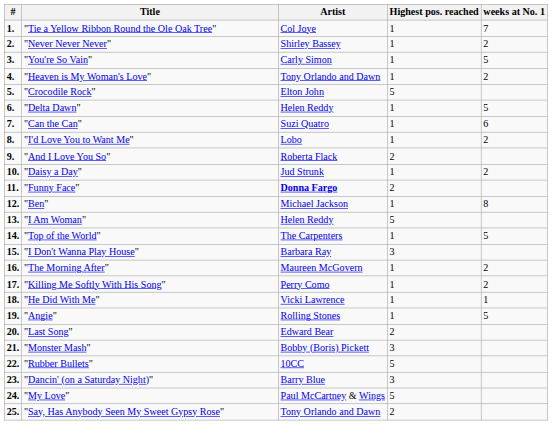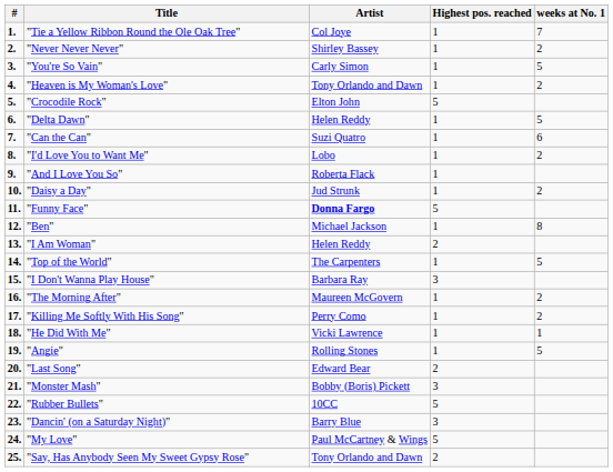 <table class="wikitable sortable">
 <tr>
 <th>#</th>
 <th width="400">Title</th>
 <th>Artist</th>
 <th>Highest pos. reached</th>
 <th>weeks at No. 1</th>
 </tr>
 <tr>
 <td><strong>1.</strong></td>
 <td>"<a href='#'>Tie a Yellow Ribbon Round the Ole Oak Tree</a>"</td>
 <td><a href='#'>Col Joye</a></td>
 <td>1</td>
 <td>7</td>
 </tr>
 <tr>
 <td><strong>2.</strong></td>
 <td>"<a href='#'>Never Never Never</a>"</td>
 <td><a href='#'>Shirley Bassey</a></td>
 <td>1</td>
 <td>2</td>
 </tr>
 <tr>
 <td><strong>3.</strong></td>
 <td>"<a href='#'>You're So Vain</a>"</td>
 <td><a href='#'>Carly Simon</a></td>
 <td>1</td>
 <td>5</td>
 </tr>
 <tr>
 <td><strong>4.</strong></td>
 <td>"<a href='#'>Heaven is My Woman's Love</a>"</td>
 <td><a href='#'>Tony Orlando and Dawn</a></td>
 <td>1</td>
 <td>2</td>
 </tr>
 <tr>
 <td><strong>5.</strong></td>
 <td>"<a href='#'>Crocodile Rock</a>"</td>
 <td><a href='#'>Elton John</a></td>
 <td>5</td>
 <td></td>
 </tr>
 <tr>
 <td><strong>6.</strong></td>
 <td>"<a href='#'>Delta Dawn</a>"</td>
 <td><a href='#'>Helen Reddy</a></td>
 <td>1</td>
 <td>5</td>
 </tr>
 <tr>
 <td><strong>7.</strong></td>
 <td>"<a href='#'>Can the Can</a>"</td>
 <td><a href='#'>Suzi Quatro</a></td>
 <td>1</td>
 <td>6</td>
 </tr>
 <tr>
 <td><strong>8.</strong></td>
 <td>"<a href='#'>I'd Love You to Want Me</a>"</td>
 <td><a href='#'>Lobo</a></td>
 <td>1</td>
 <td>2</td>
 </tr>
 <tr>
 <td><strong>9.</strong></td>
 <td>"<a href='#'>And I Love You So</a>"</td>
 <td><a href='#'>Roberta Flack</a></td>
-<td>2</td>
+<td>1</td>
 <td></td>
 </tr>
 <tr>
 <td><strong>10.</strong></td>
 <td>"<a href='#'>Daisy a Day</a>"</td>
 <td><a href='#'>Jud Strunk</a></td>
 <td>1</td>
 <td>2</td>
 </tr>
 <tr>
 <td><strong>11.</strong></td>
 <td>"<a href='#'>Funny Face</a>"</td>
 <td><strong><a href='#'>Donna Fargo</a></strong></td>
-<td>2</td>
+<td>5</td>
 <td></td>
 </tr>
 <tr>
 <td><strong>12.</strong></td>
 <td>"<a href='#'>Ben</a>"</td>
 <td><a href='#'>Michael Jackson</a></td>
 <td>1</td>
 <td>8</td>
 </tr>
 <tr>
 <td><strong>13.</strong></td>
 <td>"<a href='#'>I Am Woman</a>"</td>
 <td><a href='#'>Helen Reddy</a></td>
-<td>5</td>
+<td>2</td>
 <td></td>
 </tr>
 <tr>
 <td><strong>14.</strong></td>
 <td>"<a href='#'>Top of the World</a>"</td>
 <td><a href='#'>The Carpenters</a></td>
 <td>1</td>
 <td>5</td>
 </tr>
 <tr>
 <td><strong>15.</strong></td>
 <td>"<a href='#'>I Don't Wanna Play House</a>"</td>
 <td><a href='#'>Barbara Ray</a></td>
 <td>3</td>
 <td></td>
 </tr>
 <tr>
 <td><strong>16.</strong></td>
 <td>"<a href='#'>The Morning After</a>"</td>
 <td><a href='#'>Maureen McGovern</a></td>
 <td>1</td>
 <td>2</td>
 </tr>
 <tr>
 <td><strong>17.</strong></td>
 <td>"<a href='#'>Killing Me Softly With His Song</a>"</td>
 <td><a href='#'>Perry Como</a></td>
 <td>1</td>
 <td>2</td>
 </tr>
 <tr>
 <td><strong>18.</strong></td>
 <td>"<a href='#'>He Did With Me</a>"</td>
 <td><a href='#'>Vicki Lawrence</a></td>
 <td>1</td>
 <td>1</td>
 </tr>
 <tr>
 <td><strong>19.</strong></td>
 <td>"<a href='#'>Angie</a>"</td>
 <td><a href='#'>Rolling Stones</a></td>
 <td>1</td>
 <td>5</td>
 </tr>
 <tr>
 <td><strong>20.</strong></td>
 <td>"<a href='#'>Last Song</a>"</td>
 <td><a href='#'>Edward Bear</a></td>
 <td>2</td>
 <td></td>
 </tr>
 <tr>
 <td><strong>21.</strong></td>
 <td>"<a href='#'>Monster Mash</a>"</td>
 <td><a href='#'>Bobby (Boris) Pickett</a></td>
 <td>3</td>
 <td></td>
 </tr>
 <tr>
 <td><strong>22.</strong></td>
 <td>"<a href='#'>Rubber Bullets</a>"</td>
 <td><a href='#'>10CC</a></td>
 <td>5</td>
 <td></td>
 </tr>
 <tr>
 <td><strong>23.</strong></td>
 <td>"<a href='#'>Dancin' (on a Saturday Night)</a>"</td>
 <td><a href='#'>Barry Blue</a></td>
 <td>3</td>
 <td></td>
 </tr>
 <tr>
 <td><strong>24.</strong></td>
 <td>"<a href='#'>My Love</a>"</td>
 <td><a href='#'>Paul McCartney</a> & <a href='#'>Wings</a></td>
 <td>5</td>
 <td></td>
 </tr>
 <tr>
 <td><strong>25.</strong></td>
 <td>"<a href='#'>Say, Has Anybody Seen My Sweet Gypsy Rose</a>"</td>
 <td><a href='#'>Tony Orlando and Dawn</a></td>
 <td>2</td>
 <td></td>
 </tr>
 </table>
